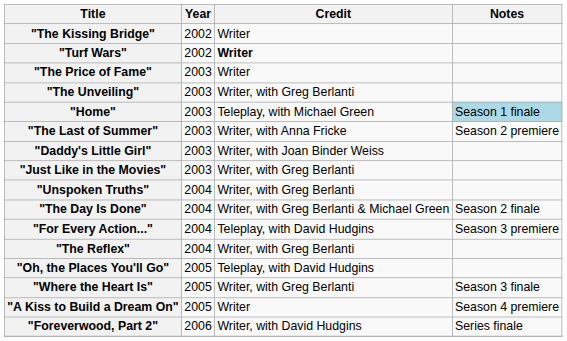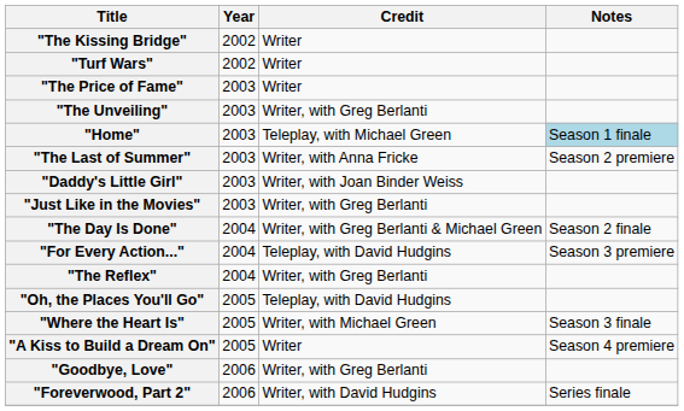 <table class="wikitable sortable plainrowheaders">
 <tr>
 <th scope="col">Title</th>
 <th scope="col">Year</th>
 <th scope="col">Credit</th>
 <th scope="col" class="unsortable">Notes</th>
 </tr>
 <tr>
 <th scope="row">"The Kissing Bridge"</th>
 <td align="center">2002</td>
 <td>Writer</td>
 <td></td>
 </tr>
 <tr>
 <th scope="row">"Turf Wars"</th>
 <td align="center">2002</td>
-<td><strong>Writer</strong></td>
+<td>Writer</td>
 <td></td>
 </tr>
 <tr>
 <th scope="row">"The Price of Fame"</th>
 <td align="center">2003</td>
 <td>Writer</td>
 <td></td>
 </tr>
 <tr>
 <th scope="row">"The Unveiling"</th>
 <td align="center">2003</td>
 <td>Writer, with Greg Berlanti</td>
 <td></td>
 </tr>
 <tr>
 <th scope="row">"Home"</th>
 <td align="center">2003</td>
 <td>Teleplay, with Michael Green</td>
 <td style="background: lightblue;">Season 1 finale</td>
 </tr>
 <tr>
 <th scope="row">"The Last of Summer"</th>
 <td align="center">2003</td>
 <td>Writer, with Anna Fricke</td>
 <td>Season 2 premiere</td>
 </tr>
 <tr>
 <th scope="row">"Daddy's Little Girl"</th>
 <td align="center">2003</td>
 <td>Writer, with Joan Binder Weiss</td>
 <td></td>
 </tr>
 <tr>
 <th scope="row">"Just Like in the Movies"</th>
 <td align="center">2003</td>
 <td>Writer, with Greg Berlanti</td>
 <td></td>
 </tr>
 <tr>
-<th scope="row">"Unspoken Truths"</th>
-<td align="center">2004</td>
-<td>Writer, with Greg Berlanti</td>
-<td></td>
-</tr>
-<tr>
 <th scope="row">"The Day Is Done"</th>
 <td align="center">2004</td>
 <td>Writer, with Greg Berlanti & Michael Green</td>
 <td>Season 2 finale</td>
 </tr>
 <tr>
 <th scope="row">"For Every Action..."</th>
 <td align="center">2004</td>
 <td>Teleplay, with David Hudgins</td>
 <td>Season 3 premiere</td>
 </tr>
 <tr>
 <th scope="row">"The Reflex"</th>
 <td align="center">2004</td>
 <td>Writer, with Greg Berlanti</td>
 <td></td>
 </tr>
 <tr>
 <th scope="row">"Oh, the Places You'll Go"</th>
 <td align="center">2005</td>
 <td>Teleplay, with David Hudgins</td>
 <td></td>
 </tr>
 <tr>
 <th scope="row">"Where the Heart Is"</th>
 <td align="center">2005</td>
-<td>Writer, with Greg Berlanti</td>
+<td>Writer, with Michael Green</td>
 <td>Season 3 finale</td>
 </tr>
 <tr>
 <th scope="row">"A Kiss to Build a Dream On"</th>
 <td align="center">2005</td>
 <td>Writer</td>
 <td>Season 4 premiere</td>
+</tr>
+<tr>
+<th scope="row">"Goodbye, Love"</th>
+<td align="center">2006</td>
+<td>Writer, with Greg Berlanti</td>
+<td></td>
 </tr>
 <tr>
 <th scope="row">"Foreverwood, Part 2"</th>
 <td align="center">2006</td>
 <td>Writer, with David Hudgins</td>
 <td>Series finale</td>
 </tr>
 <tr>
 </tr>
 </table>
